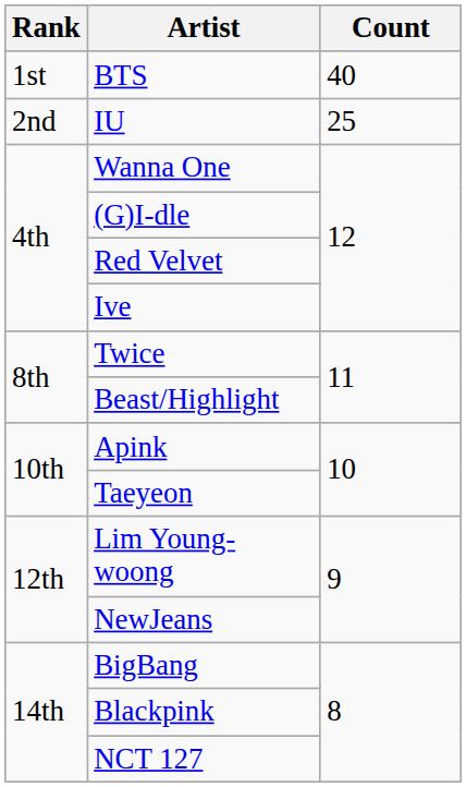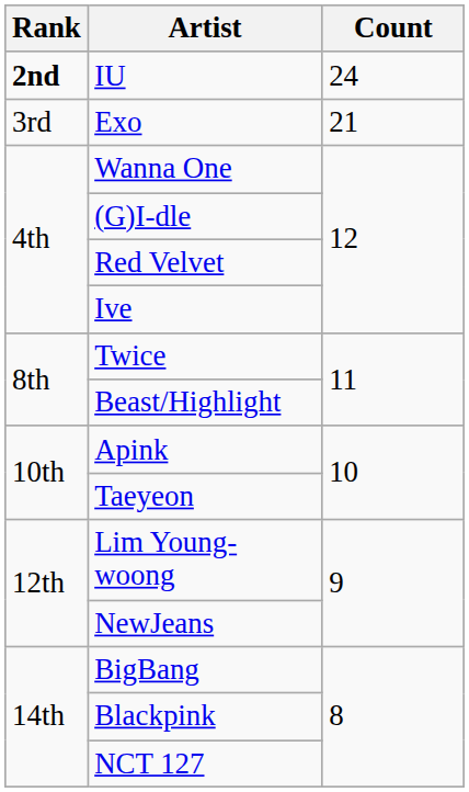 <table class="wikitable">
 <tr>
 <th>Rank</th>
 <th style="width:120px">Artist</th>
 <th style="width:70px">Count</th>
 </tr>
 <tr>
-<td>1st</td>
-<td><a href='#'>BTS</a></td>
-<td>40</td>
+<td><strong>2nd</strong></td>
+<td><a href='#'>IU</a></td>
+<td>24</td>
 </tr>
 <tr>
-<td>2nd</td>
-<td><a href='#'>IU</a></td>
-<td>25</td>
+<td>3rd</td>
+<td><a href='#'>Exo</a></td>
+<td>21</td>
 </tr>
 <tr>
 <td rowspan="4">4th</td>
 <td><a href='#'>Wanna One</a></td>
 <td rowspan="4">12</td>
 </tr>
 <tr>
 <td><a href='#'>(G)I-dle</a></td>
 </tr>
 <tr>
 <td><a href='#'>Red Velvet</a></td>
 </tr>
 <tr>
 <td><a href='#'>Ive</a></td>
 </tr>
 <tr>
 <td rowspan="2">8th</td>
 <td><a href='#'>Twice</a></td>
 <td rowspan="2">11</td>
 </tr>
 <tr>
 <td><a href='#'>Beast/Highlight</a></td>
 </tr>
 <tr>
 <td rowspan="2">10th</td>
 <td><a href='#'>Apink</a></td>
 <td rowspan="2">10</td>
 </tr>
 <tr>
 <td><a href='#'>Taeyeon</a></td>
 </tr>
 <tr>
 <td rowspan="2">12th</td>
 <td><a href='#'>Lim Young-woong</a></td>
 <td rowspan="2">9</td>
 </tr>
 <tr>
 <td><a href='#'>NewJeans</a></td>
 </tr>
 <tr>
 <td rowspan="3">14th</td>
 <td><a href='#'>BigBang</a></td>
 <td rowspan="3">8</td>
 </tr>
 <tr>
 <td><a href='#'>Blackpink</a></td>
 </tr>
 <tr>
 <td><a href='#'>NCT 127</a></td>
 </tr>
 </table>
